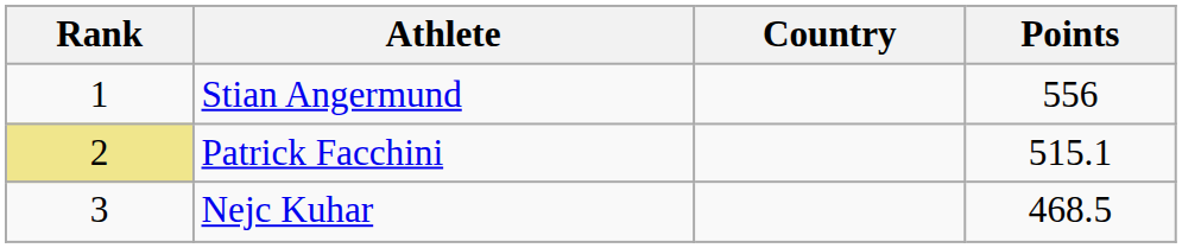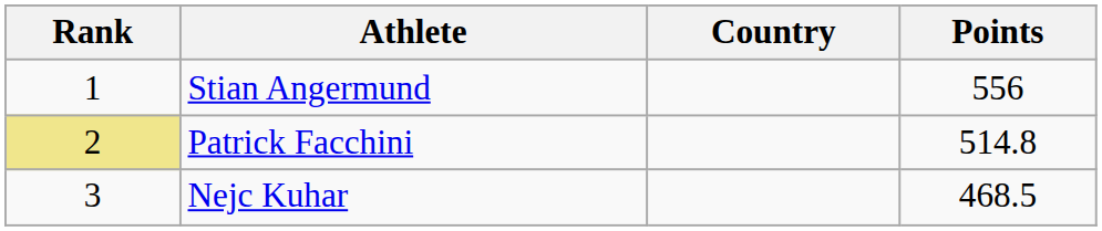 <table class="wikitable" width=40% style="font-size:100%; text-align:left;">
 <tr>
 <th>Rank</th>
 <th>Athlete</th>
 <th>Country</th>
 <th>Points</th>
 </tr>
 <tr>
 <td align=center>1</td>
 <td><a href='#'>Stian Angermund</a></td>
 <td></td>
 <td align=center>556</td>
 </tr>
 <tr>
 <td align=center style="background: khaki;">2</td>
 <td><a href='#'>Patrick Facchini</a></td>
 <td></td>
-<td align=center>515.1</td>
+<td align=center>514.8</td>
 </tr>
 <tr>
 <td align=center>3</td>
 <td><a href='#'>Nejc Kuhar</a></td>
 <td></td>
 <td align=center>468.5</td>
 </tr>
 </table>
